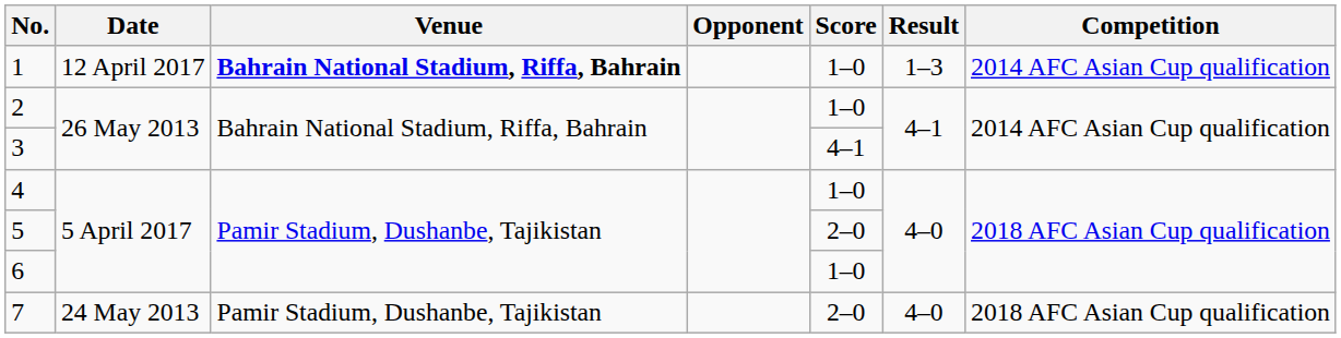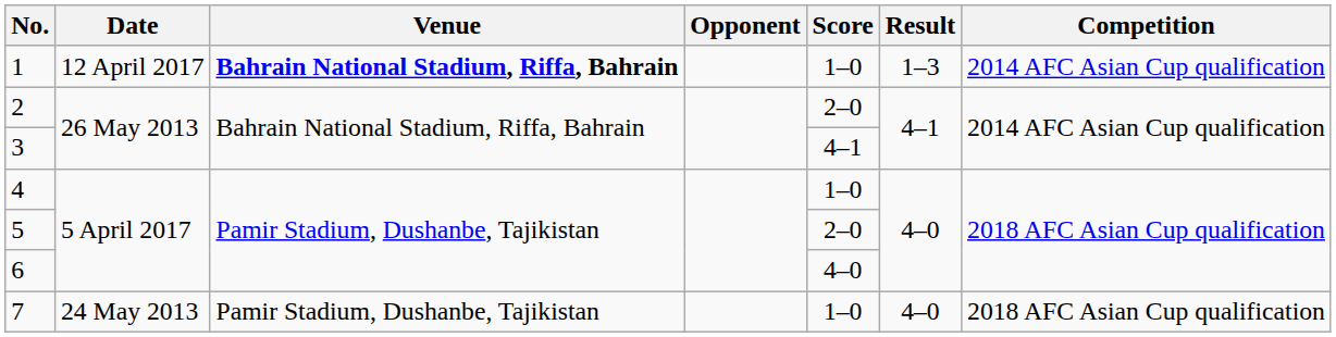 <table class="wikitable">
 <tr>
 <th>No.</th>
 <th>Date</th>
 <th>Venue</th>
 <th>Opponent</th>
 <th>Score</th>
 <th>Result</th>
 <th>Competition</th>
 </tr>
 <tr>
 <td>1</td>
 <td>12 April 2017</td>
 <td><strong><a href='#'>Bahrain National Stadium</a>, <a href='#'>Riffa</a>, Bahrain</strong></td>
 <td></td>
 <td align=center>1–0</td>
 <td align="center">1–3</td>
 <td><a href='#'>2014 AFC Asian Cup qualification</a></td>
 </tr>
 <tr>
 <td>2</td>
 <td rowspan="2">26 May 2013</td>
 <td rowspan="2">Bahrain National Stadium, Riffa, Bahrain</td>
 <td rowspan="2"></td>
-<td align=center>1–0</td>
+<td align=center>2–0</td>
 <td rowspan="2" align="center">4–1</td>
 <td rowspan="2">2014 AFC Asian Cup qualification</td>
 </tr>
 <tr>
 <td>3</td>
 <td align="center">4–1</td>
 </tr>
 <tr>
 <td>4</td>
 <td rowspan="3">5 April 2017</td>
 <td rowspan="3"><a href='#'>Pamir Stadium</a>, <a href='#'>Dushanbe</a>, Tajikistan</td>
 <td rowspan="3"></td>
 <td align=center>1–0</td>
 <td rowspan="3" align="center">4–0</td>
 <td rowspan="3"><a href='#'>2018 AFC Asian Cup qualification</a></td>
 </tr>
 <tr>
 <td>5</td>
 <td align="center">2–0</td>
 </tr>
 <tr>
 <td>6</td>
-<td align=center>1–0</td>
+<td align="center">4–0</td>
 </tr>
 <tr>
 <td>7</td>
 <td>24 May 2013</td>
 <td>Pamir Stadium, Dushanbe, Tajikistan</td>
 <td></td>
-<td align=center>2–0</td>
+<td align=center>1–0</td>
 <td align="center">4–0</td>
 <td>2018 AFC Asian Cup qualification</td>
 </tr>
 </table>
